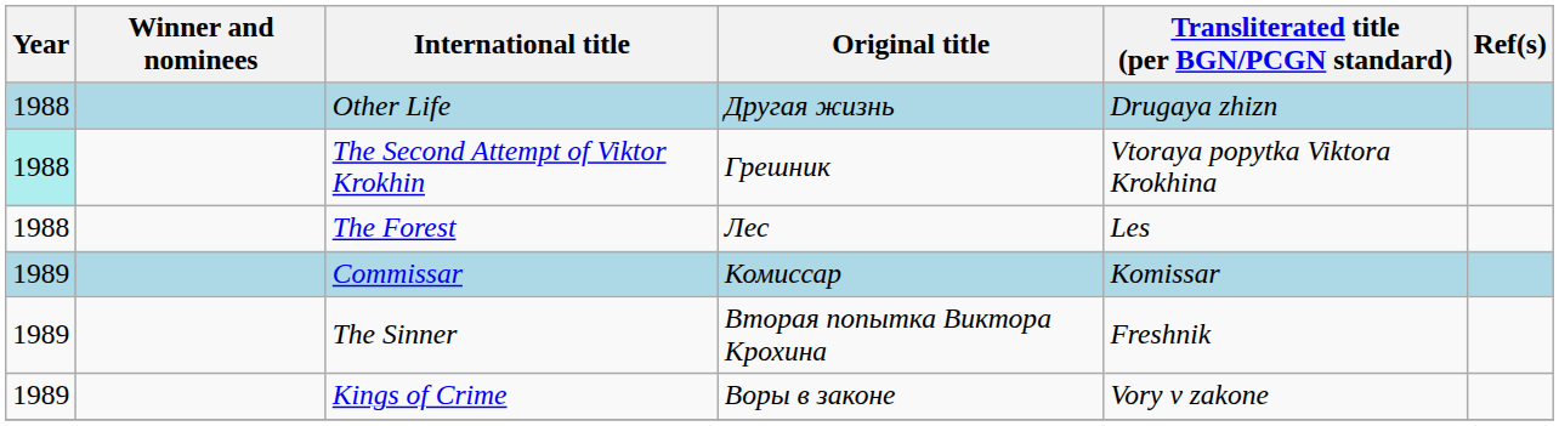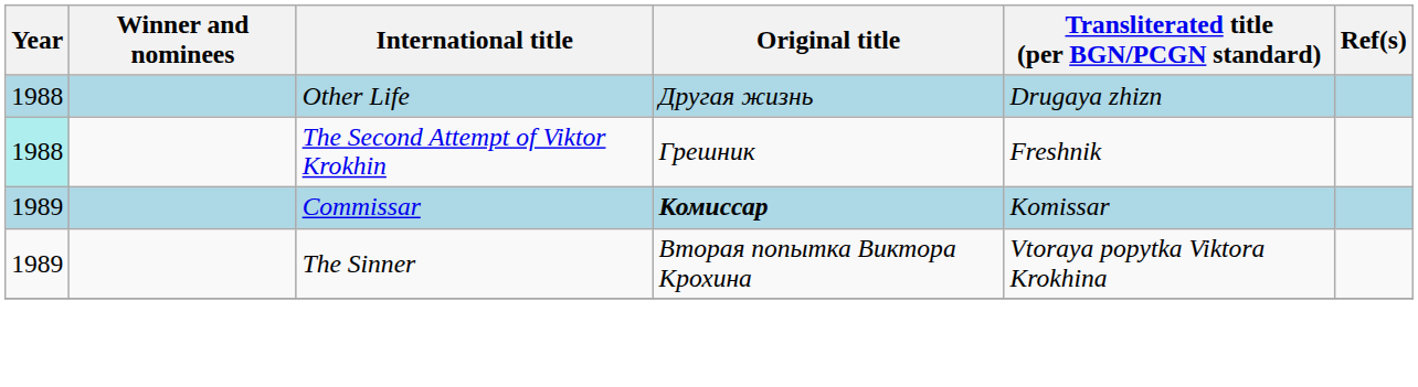 <table class="wikitable sortable">
 <tr>
 <th scope="col">Year</th>
 <th scope="col">Winner and nominees</th>
 <th scope="col">International title</th>
 <th scope="col">Original title</th>
 <th scope="col"><a href='#'>Transliterated</a> title<br>(per <a href='#'>BGN/PCGN</a> standard)</th>
 <th scope="col" class="unsortable">Ref(s)</th>
 </tr>
 <tr>
 <td style="background-color:lightblue">1988</td>
 <td style="background-color:lightblue"></td>
 <td style="background-color:lightblue"><em>Other Life</em></td>
 <td style="background-color:lightblue"><em>Другая жизнь</em></td>
 <td style="background-color:lightblue"><em>Drugaya zhizn</em></td>
 <td style="background-color:lightblue"></td>
 </tr>
 <tr>
 <td style="background: paleturquoise;">1988</td>
 <td></td>
 <td><em><a href='#'>The Second Attempt of Viktor Krokhin</a></em></td>
 <td><em>Грешник</em></td>
-<td><em>Vtoraya popytka Viktora Krokhina</em></td>
-<td></td>
-</tr>
-<tr>
-<td>1988</td>
-<td></td>
-<td><em><a href='#'>The Forest</a></em></td>
-<td><em>Лес</em></td>
-<td><em>Les</em></td>
+<td><em>Freshnik</em></td>
 <td></td>
 </tr>
 <tr>
 <td style="background-color:lightblue">1989</td>
 <td style="background-color:lightblue"></td>
 <td style="background-color:lightblue"><em><a href='#'>Commissar</a></em></td>
-<td style="background-color:lightblue"><em>Комиссар</em></td>
+<td style="background-color:lightblue"><strong><em>Комиссар</em></strong></td>
 <td style="background-color:lightblue"><em>Komissar</em></td>
 <td style="background-color:lightblue"></td>
 </tr>
 <tr>
 <td>1989</td>
 <td></td>
 <td><em>The Sinner</em></td>
 <td><em>Вторая попытка Виктора Крохина</em></td>
-<td><em>Freshnik</em></td>
-<td></td>
-</tr>
-<tr>
-<td>1989</td>
-<td></td>
-<td><em><a href='#'>Kings of Crime</a></em></td>
-<td><em>Воры в законе</em></td>
-<td><em>Vory v zakone</em></td>
+<td><em>Vtoraya popytka Viktora Krokhina</em></td>
 <td></td>
 </tr>
 <tr>
 </tr>
 </table>
